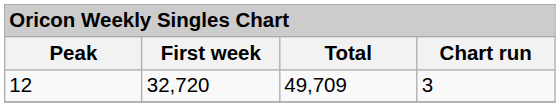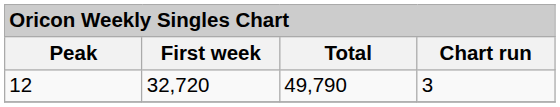 <table class="wikitable">
 <tr bgcolor="#CCCCCC">
 <td colspan="4" width="400px"><strong>Oricon Weekly Singles Chart</strong></td>
 </tr>
 <tr>
 <th width="100px">Peak</th>
 <th width="100px">First week</th>
 <th width="100px">Total</th>
 <th width="100px">Chart run</th>
 </tr>
 <tr>
 <td>12</td>
 <td>32,720</td>
-<td>49,709</td>
+<td>49,790</td>
 <td>3</td>
 </tr>
 <tr>
 </tr>
 </table>
